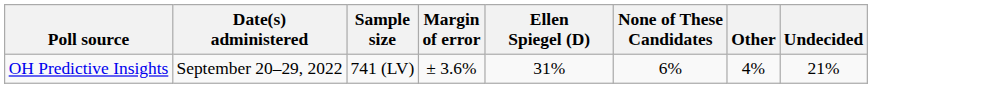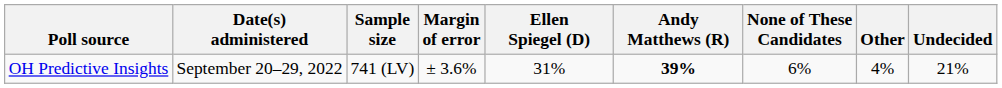 <table class="wikitable" style="font-size:90%;text-align:center;">
 <tr valign=bottom>
 <th>Poll source</th>
 <th>Date(s)<br>administered</th>
 <th>Sample<br>size</th>
 <th>Margin<br>of error</th>
 <th style="width:100px;">Ellen<br>Spiegel (D)</th>
+<th style="width:100px;">Andy<br>Matthews (R)</th>
 <th>None of These<br>Candidates</th>
 <th>Other</th>
 <th>Undecided</th>
 </tr>
 <tr>
 <td style="text-align:left;"><a href='#'>OH Predictive Insights</a></td>
 <td>September 20–29, 2022</td>
 <td>741 (LV)</td>
 <td>± 3.6%</td>
 <td>31%</td>
+<td><strong>39%</strong></td>
 <td>6%</td>
 <td>4%</td>
 <td>21%</td>
 </tr>
 </table>
